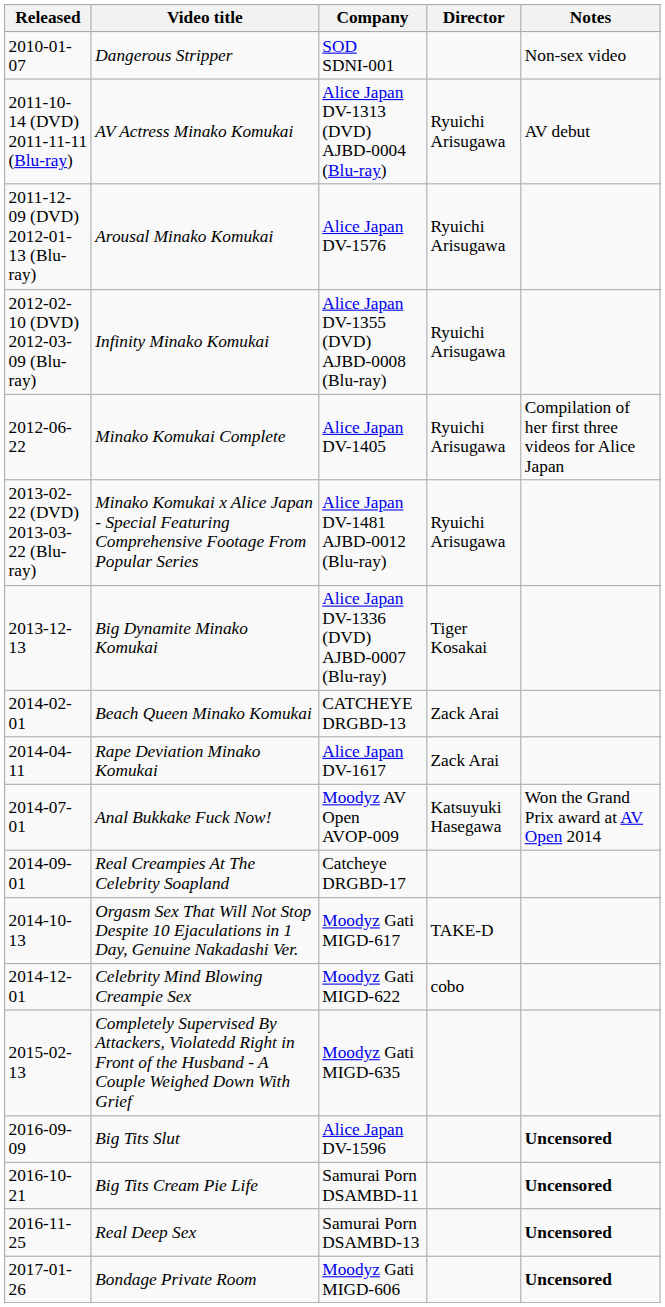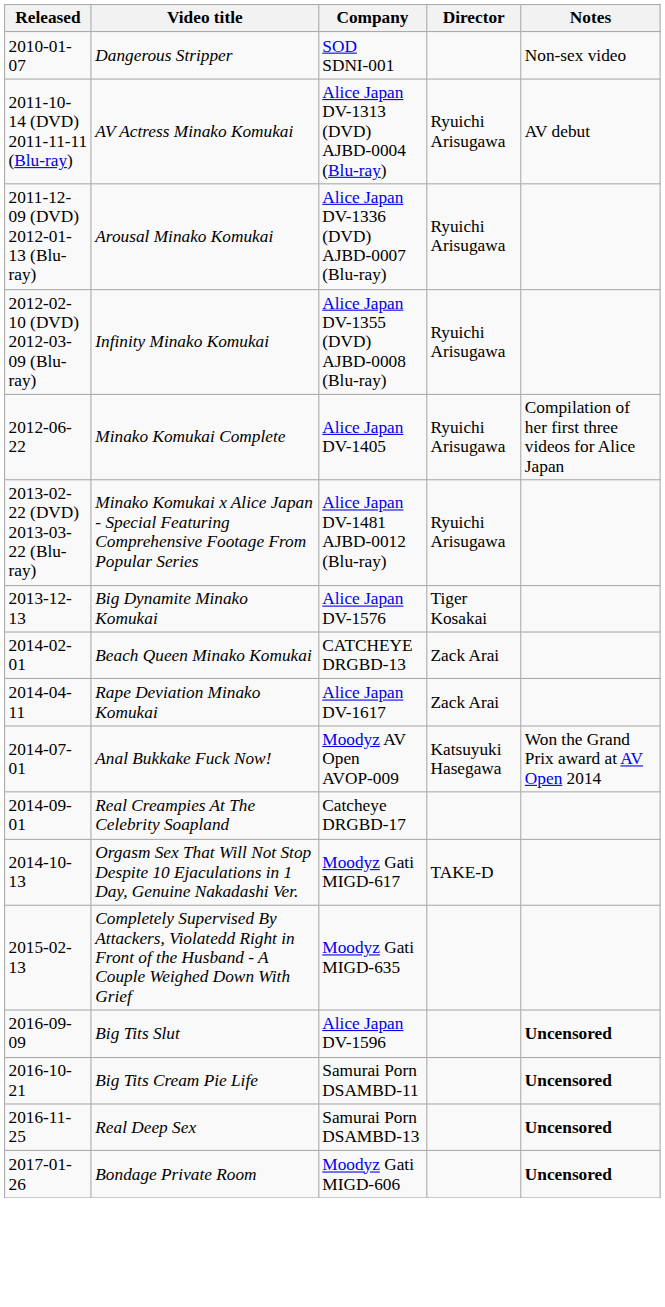 <table class="wikitable sortable">
 <tr>
 <th>Released</th>
 <th>Video title</th>
 <th>Company</th>
 <th>Director</th>
 <th>Notes</th>
 </tr>
 <tr>
 <td>2010-01-07</td>
 <td><em>Dangerous Stripper</em></td>
 <td><a href='#'>SOD</a><br>SDNI-001</td>
 <td></td>
 <td>Non-sex video</td>
 </tr>
 <tr>
 <td>2011-10-14 (DVD)<br>2011-11-11 (<a href='#'>Blu-ray</a>)</td>
 <td><em>AV Actress Minako Komukai</em><br></td>
 <td><a href='#'>Alice Japan</a><br>DV-1313 (DVD)<br>AJBD-0004 (<a href='#'>Blu-ray</a>)</td>
 <td>Ryuichi Arisugawa</td>
 <td>AV debut</td>
 </tr>
 <tr>
 <td>2011-12-09 (DVD)<br>2012-01-13 (Blu-ray)</td>
 <td><em>Arousal Minako Komukai</em><br></td>
-<td><a href='#'>Alice Japan</a><br>DV-1576</td>
+<td><a href='#'>Alice Japan</a><br>DV-1336 (DVD)<br>AJBD-0007 (Blu-ray)</td>
 <td>Ryuichi Arisugawa</td>
 <td></td>
 </tr>
 <tr>
 <td>2012-02-10 (DVD)<br>2012-03-09 (Blu-ray)</td>
 <td><em>Infinity Minako Komukai</em><br></td>
 <td><a href='#'>Alice Japan</a><br>DV-1355 (DVD)<br>AJBD-0008 (Blu-ray)</td>
 <td>Ryuichi Arisugawa</td>
 <td></td>
 </tr>
 <tr>
 <td>2012-06-22</td>
 <td><em>Minako Komukai Complete</em><br></td>
 <td><a href='#'>Alice Japan</a><br>DV-1405</td>
 <td>Ryuichi Arisugawa</td>
 <td>Compilation of her first three videos for Alice Japan</td>
 </tr>
 <tr>
 <td>2013-02-22 (DVD)<br>2013-03-22 (Blu-ray)</td>
 <td><em>Minako Komukai x Alice Japan - Special Featuring Comprehensive Footage From Popular Series</em><br></td>
 <td><a href='#'>Alice Japan</a><br>DV-1481<br>AJBD-0012 (Blu-ray)</td>
 <td>Ryuichi Arisugawa</td>
 <td></td>
 </tr>
 <tr>
 <td>2013-12-13</td>
 <td><em>Big Dynamite Minako Komukai</em><br></td>
-<td><a href='#'>Alice Japan</a><br>DV-1336 (DVD)<br>AJBD-0007 (Blu-ray)</td>
+<td><a href='#'>Alice Japan</a><br>DV-1576</td>
 <td>Tiger Kosakai</td>
 <td></td>
 </tr>
 <tr>
 <td>2014-02-01</td>
 <td><em>Beach Queen Minako Komukai</em><br></td>
 <td>CATCHEYE<br>DRGBD-13</td>
 <td>Zack Arai</td>
 <td></td>
 </tr>
 <tr>
 <td>2014-04-11</td>
 <td><em>Rape Deviation Minako Komukai</em><br></td>
 <td><a href='#'>Alice Japan</a><br>DV-1617</td>
 <td>Zack Arai</td>
 <td></td>
 </tr>
 <tr>
 <td>2014-07-01</td>
 <td><em>Anal Bukkake Fuck Now!</em><br></td>
 <td><a href='#'>Moodyz</a> AV Open<br>AVOP-009</td>
 <td>Katsuyuki Hasegawa</td>
 <td>Won the Grand Prix award at <a href='#'>AV Open</a> 2014</td>
 </tr>
 <tr>
 <td>2014-09-01</td>
 <td><em>Real Creampies At The Celebrity Soapland</em><br></td>
 <td>Catcheye<br>DRGBD-17</td>
 <td></td>
 <td></td>
 </tr>
 <tr>
 <td>2014-10-13</td>
 <td><em>Orgasm Sex That Will Not Stop Despite 10 Ejaculations in 1 Day, Genuine Nakadashi Ver.</em><br></td>
 <td><a href='#'>Moodyz</a> Gati<br>MIGD-617</td>
 <td>TAKE-D</td>
 <td></td>
 </tr>
 <tr>
-<td>2014-12-01</td>
-<td><em>Celebrity Mind Blowing Creampie Sex</em><br></td>
-<td><a href='#'>Moodyz</a> Gati<br>MIGD-622</td>
-<td>cobo</td>
-<td></td>
-</tr>
-<tr>
 <td>2015-02-13</td>
 <td><em>Completely Supervised By Attackers, Violatedd Right in Front of the Husband - A Couple Weighed Down With Grief</em><br></td>
 <td><a href='#'>Moodyz</a> Gati<br>MIGD-635</td>
 <td></td>
 <td></td>
 </tr>
 <tr>
 <td>2016-09-09</td>
 <td><em>Big Tits Slut</em></td>
 <td><a href='#'>Alice Japan</a><br>DV-1596</td>
 <td></td>
 <td><strong>Uncensored</strong></td>
 </tr>
 <tr>
 <td>2016-10-21</td>
 <td><em>Big Tits Cream Pie Life</em></td>
 <td>Samurai Porn<br>DSAMBD-11</td>
 <td></td>
 <td><strong>Uncensored</strong></td>
 </tr>
 <tr>
 <td>2016-11-25</td>
 <td><em>Real Deep Sex</em></td>
 <td>Samurai Porn<br>DSAMBD-13</td>
 <td></td>
 <td><strong>Uncensored</strong></td>
 </tr>
 <tr>
 <td>2017-01-26</td>
 <td><em>Bondage Private Room</em></td>
 <td><a href='#'>Moodyz</a> Gati<br>MIGD-606</td>
 <td></td>
 <td><strong>Uncensored</strong></td>
 </tr>
 </table>
